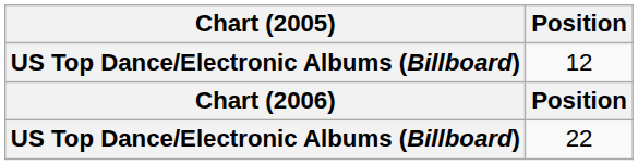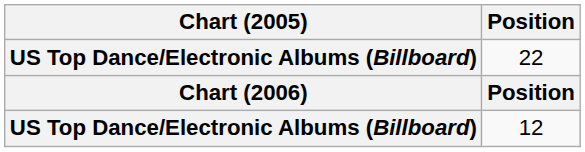 <table class="wikitable plainrowheaders" style="text-align:center">
 <tr>
 <th scope="col">Chart (2005)</th>
 <th scope="col">Position</th>
 </tr>
 <tr>
 <th scope="row">US Top Dance/Electronic Albums (<em>Billboard</em>)</th>
-<td>12</td>
+<td>22</td>
 </tr>
 <tr>
 <th scope="col">Chart (2006)</th>
 <th scope="col">Position</th>
 </tr>
 <tr>
 <th scope="row">US Top Dance/Electronic Albums (<em>Billboard</em>)</th>
-<td>22</td>
+<td>12</td>
 </tr>
 </table>
